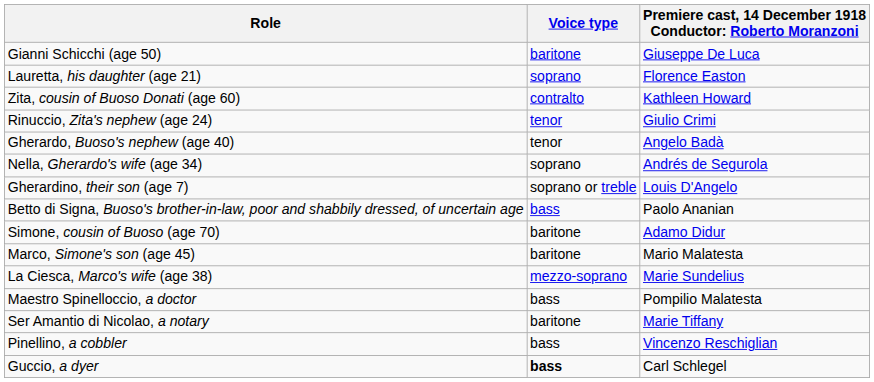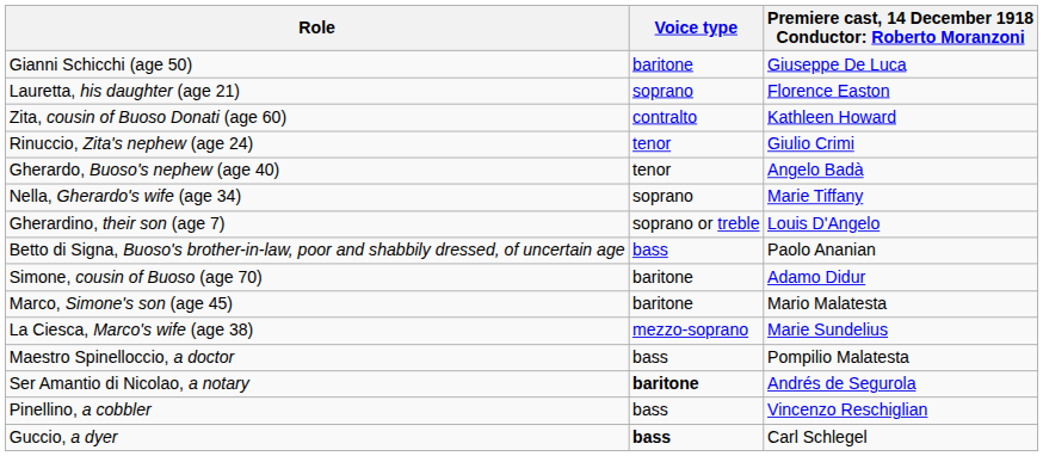 <table class="wikitable">
 <tr>
 <th>Role</th>
 <th><a href='#'>Voice type</a></th>
 <th>Premiere cast, 14 December 1918<br>Conductor: <a href='#'>Roberto Moranzoni</a></th>
 </tr>
 <tr>
 <td>Gianni Schicchi (age 50)</td>
 <td><a href='#'>baritone</a></td>
 <td><a href='#'>Giuseppe De Luca</a></td>
 </tr>
 <tr>
 <td>Lauretta, <em>his daughter</em> (age 21)</td>
 <td><a href='#'>soprano</a></td>
 <td><a href='#'>Florence Easton</a></td>
 </tr>
 <tr>
 <td>Zita, <em>cousin of Buoso Donati</em> (age 60)</td>
 <td><a href='#'>contralto</a></td>
 <td><a href='#'>Kathleen Howard</a></td>
 </tr>
 <tr>
 <td>Rinuccio, <em>Zita's nephew</em> (age 24)</td>
 <td><a href='#'>tenor</a></td>
 <td><a href='#'>Giulio Crimi</a></td>
 </tr>
 <tr>
 <td>Gherardo, <em>Buoso's nephew</em> (age 40)</td>
 <td>tenor</td>
 <td><a href='#'>Angelo Badà</a></td>
 </tr>
 <tr>
 <td>Nella, <em>Gherardo's wife</em> (age 34)</td>
 <td>soprano</td>
-<td><a href='#'>Andrés de Segurola</a></td>
+<td><a href='#'>Marie Tiffany</a></td>
 </tr>
 <tr>
 <td>Gherardino, <em>their son</em> (age 7)</td>
 <td>soprano or <a href='#'>treble</a></td>
 <td><a href='#'>Louis D'Angelo</a></td>
 </tr>
 <tr>
 <td>Betto di Signa, <em>Buoso's brother-in-law, poor and shabbily dressed, of uncertain age</em></td>
 <td><a href='#'>bass</a></td>
 <td>Paolo Ananian</td>
 </tr>
 <tr>
 <td>Simone, <em>cousin of Buoso</em> (age 70)</td>
 <td>baritone</td>
 <td><a href='#'>Adamo Didur</a></td>
 </tr>
 <tr>
 <td>Marco, <em>Simone's son</em> (age 45)</td>
 <td>baritone</td>
 <td>Mario Malatesta</td>
 </tr>
 <tr>
 <td>La Ciesca, <em>Marco's wife</em> (age 38)</td>
 <td><a href='#'>mezzo-soprano</a></td>
 <td><a href='#'>Marie Sundelius</a></td>
 </tr>
 <tr>
 <td>Maestro Spinelloccio, <em>a doctor</em></td>
 <td>bass</td>
 <td>Pompilio Malatesta</td>
 </tr>
 <tr>
 <td>Ser Amantio di Nicolao, <em>a notary</em></td>
-<td>baritone</td>
-<td><a href='#'>Marie Tiffany</a></td>
+<td><strong>baritone</strong></td>
+<td><a href='#'>Andrés de Segurola</a></td>
 </tr>
 <tr>
 <td>Pinellino, <em>a cobbler</em></td>
 <td>bass</td>
 <td><a href='#'>Vincenzo Reschiglian</a></td>
 </tr>
 <tr>
 <td>Guccio, <em>a dyer</em></td>
 <td><strong>bass</strong></td>
 <td>Carl Schlegel</td>
 </tr>
 </table>
